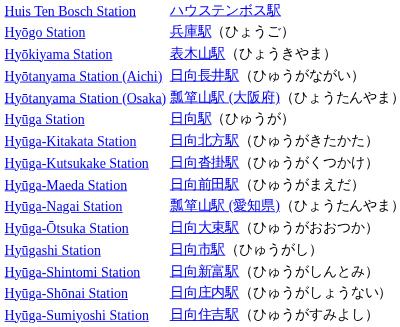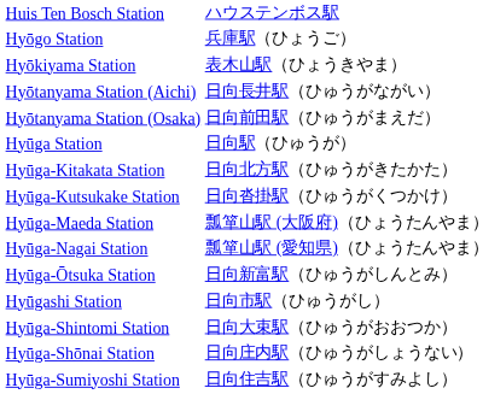 <table>
 <tr>
 <td><a href='#'>Huis Ten Bosch Station</a></td>
 <td><a href='#'>ハウステンボス駅</a></td>
 </tr>
 <tr>
 <td><a href='#'>Hyōgo Station</a></td>
 <td><a href='#'>兵庫駅</a>（ひょうご）</td>
 </tr>
 <tr>
 <td><a href='#'>Hyōkiyama Station</a></td>
 <td><a href='#'>表木山駅</a>（ひょうきやま）</td>
 </tr>
 <tr>
 <td><a href='#'>Hyōtanyama Station (Aichi)</a></td>
 <td><a href='#'>日向長井駅</a>（ひゅうがながい）</td>
 </tr>
 <tr>
 <td><a href='#'>Hyōtanyama Station (Osaka)</a></td>
-<td><a href='#'>瓢箪山駅 (大阪府)</a>（ひょうたんやま）</td>
+<td><a href='#'>日向前田駅</a>（ひゅうがまえだ）</td>
 </tr>
 <tr>
 <td><a href='#'>Hyūga Station</a></td>
 <td><a href='#'>日向駅</a>（ひゅうが）</td>
 </tr>
 <tr>
 <td><a href='#'>Hyūga-Kitakata Station</a></td>
 <td><a href='#'>日向北方駅</a>（ひゅうがきたかた）</td>
 </tr>
 <tr>
 <td><a href='#'>Hyūga-Kutsukake Station</a></td>
 <td><a href='#'>日向沓掛駅</a>（ひゅうがくつかけ）</td>
 </tr>
 <tr>
 <td><a href='#'>Hyūga-Maeda Station</a></td>
-<td><a href='#'>日向前田駅</a>（ひゅうがまえだ）</td>
+<td><a href='#'>瓢箪山駅 (大阪府)</a>（ひょうたんやま）</td>
 </tr>
 <tr>
 <td><a href='#'>Hyūga-Nagai Station</a></td>
 <td><a href='#'>瓢箪山駅 (愛知県)</a>（ひょうたんやま）</td>
 </tr>
 <tr>
 <td><a href='#'>Hyūga-Ōtsuka Station</a></td>
-<td><a href='#'>日向大束駅</a>（ひゅうがおおつか）</td>
+<td><a href='#'>日向新富駅</a>（ひゅうがしんとみ）</td>
 </tr>
 <tr>
 <td><a href='#'>Hyūgashi Station</a></td>
 <td><a href='#'>日向市駅</a>（ひゅうがし）</td>
 </tr>
 <tr>
 <td><a href='#'>Hyūga-Shintomi Station</a></td>
-<td><a href='#'>日向新富駅</a>（ひゅうがしんとみ）</td>
+<td><a href='#'>日向大束駅</a>（ひゅうがおおつか）</td>
 </tr>
 <tr>
 <td><a href='#'>Hyūga-Shōnai Station</a></td>
 <td><a href='#'>日向庄内駅</a>（ひゅうがしょうない）</td>
 </tr>
 <tr>
 <td><a href='#'>Hyūga-Sumiyoshi Station</a></td>
 <td><a href='#'>日向住吉駅</a>（ひゅうがすみよし）</td>
 </tr>
 </table>
